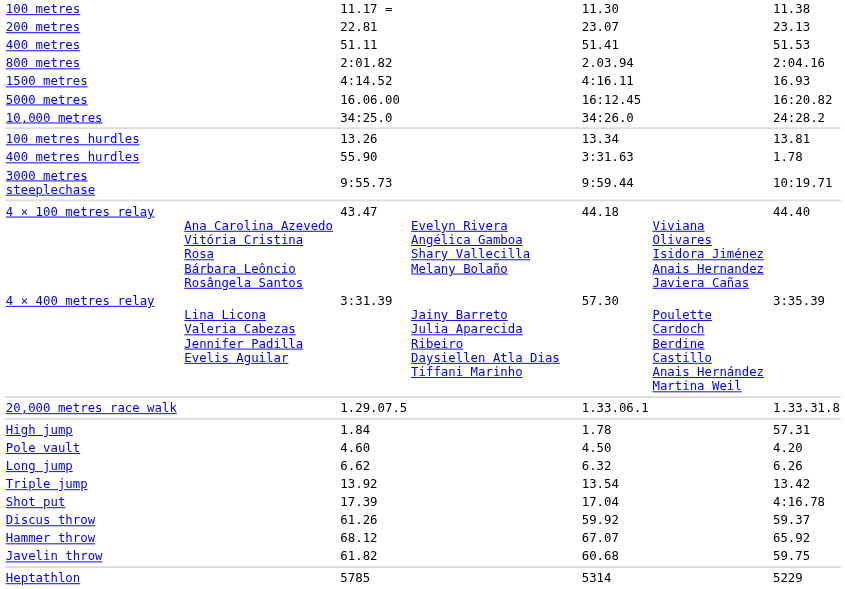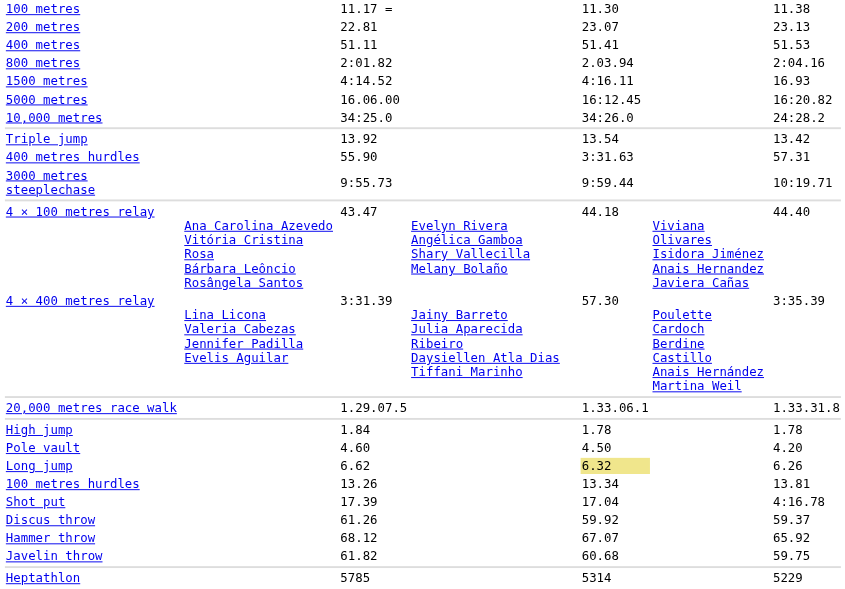 <table>
 <tr>
 <td><a href='#'>100 metres</a></td>
 <td></td>
 <td>11.17 =</td>
 <td></td>
 <td>11.30</td>
 <td></td>
 <td>11.38</td>
 </tr>
 <tr>
 <td><a href='#'>200 metres</a></td>
 <td></td>
 <td>22.81</td>
 <td></td>
 <td>23.07</td>
 <td></td>
 <td>23.13</td>
 </tr>
 <tr>
 <td><a href='#'>400 metres</a></td>
 <td></td>
 <td>51.11 </td>
 <td></td>
 <td>51.41</td>
 <td></td>
 <td>51.53</td>
 </tr>
 <tr>
 <td><a href='#'>800 metres</a></td>
 <td></td>
 <td>2:01.82</td>
 <td></td>
 <td>2.03.94</td>
 <td></td>
 <td>2:04.16</td>
 </tr>
 <tr>
 <td><a href='#'>1500 metres</a></td>
 <td></td>
 <td>4:14.52</td>
 <td></td>
 <td>4:16.11</td>
 <td></td>
 <td>16.93</td>
 </tr>
 <tr>
 <td><a href='#'>5000 metres</a></td>
 <td></td>
 <td>16.06.00</td>
 <td></td>
 <td>16:12.45</td>
 <td></td>
 <td>16:20.82</td>
 </tr>
 <tr>
 <td><a href='#'>10,000 metres</a></td>
 <td></td>
 <td>34:25.0</td>
 <td></td>
 <td>34:26.0</td>
 <td></td>
 <td>24:28.2</td>
 </tr>
 <tr bgcolor=#DDDDDD>
 <td colspan=7></td>
 </tr>
 <tr>
-<td><a href='#'>100 metres hurdles</a></td>
+<td><a href='#'>Triple jump</a></td>
 <td></td>
-<td>13.26</td>
+<td>13.92</td>
 <td></td>
-<td>13.34</td>
+<td>13.54</td>
 <td></td>
-<td>13.81</td>
+<td>13.42</td>
 </tr>
 <tr>
 <td><a href='#'>400 metres hurdles</a></td>
 <td></td>
 <td>55.90</td>
 <td></td>
 <td>3:31.63</td>
 <td></td>
-<td>1.78</td>
+<td>57.31</td>
 </tr>
 <tr>
 <td><a href='#'>3000 metres steeplechase</a></td>
 <td></td>
 <td>9:55.73</td>
 <td></td>
 <td>9:59.44</td>
 <td></td>
 <td>10:19.71</td>
 </tr>
 <tr bgcolor=#DDDDDD>
 <td colspan=7></td>
 </tr>
 <tr valign="top">
 <td><a href='#'>4 × 100 metres relay</a></td>
 <td><br><a href='#'>Ana Carolina Azevedo</a><br><a href='#'>Vitória Cristina Rosa</a><br><a href='#'>Bárbara Leôncio</a><br><a href='#'>Rosângela Santos</a></td>
 <td>43.47</td>
 <td><br><a href='#'>Evelyn Rivera</a><br><a href='#'>Angélica Gamboa</a><br><a href='#'>Shary Vallecilla</a><br><a href='#'>Melany Bolaño</a></td>
 <td>44.18</td>
 <td><br><a href='#'>Viviana Olivares</a><br><a href='#'>Isidora Jiménez</a><br><a href='#'>Anais Hernandez</a><br><a href='#'>Javiera Cañas</a></td>
 <td>44.40</td>
 </tr>
 <tr valign="top">
 <td><a href='#'>4 × 400 metres relay</a></td>
 <td><br><a href='#'>Lina Licona</a><br><a href='#'>Valeria Cabezas</a><br><a href='#'>Jennifer Padilla</a><br><a href='#'>Evelis Aguilar</a></td>
 <td>3:31.39</td>
 <td><br><a href='#'>Jainy Barreto</a><br><a href='#'>Julia Aparecida Ribeiro</a><br><a href='#'>Daysiellen Atla Dias</a><br><a href='#'>Tiffani Marinho</a></td>
 <td>57.30</td>
 <td><br><a href='#'>Poulette Cardoch</a><br><a href='#'>Berdine Castillo</a><br><a href='#'>Anais Hernández</a><br><a href='#'>Martina Weil</a></td>
 <td>3:35.39</td>
 </tr>
 <tr bgcolor=#DDDDDD>
 <td colspan=7></td>
 </tr>
 <tr>
 <td><a href='#'>20,000 metres race walk</a></td>
 <td></td>
 <td>1.29.07.5 </td>
 <td></td>
 <td>1.33.06.1</td>
 <td></td>
 <td>1.33.31.8</td>
 </tr>
 <tr bgcolor=#DDDDDD>
 <td colspan=7></td>
 </tr>
 <tr>
 <td><a href='#'>High jump</a></td>
 <td></td>
 <td>1.84</td>
 <td></td>
 <td>1.78</td>
 <td></td>
-<td>57.31</td>
+<td>1.78</td>
 </tr>
 <tr>
 <td><a href='#'>Pole vault</a></td>
 <td></td>
 <td>4.60</td>
 <td></td>
 <td>4.50</td>
 <td></td>
 <td>4.20</td>
 </tr>
 <tr>
 <td><a href='#'>Long jump</a></td>
 <td></td>
 <td>6.62</td>
 <td></td>
-<td>6.32</td>
+<td style="background: khaki;">6.32</td>
 <td></td>
 <td>6.26</td>
 </tr>
 <tr>
-<td><a href='#'>Triple jump</a></td>
+<td><a href='#'>100 metres hurdles</a></td>
 <td></td>
-<td>13.92</td>
+<td>13.26</td>
 <td></td>
-<td>13.54</td>
+<td>13.34</td>
 <td></td>
-<td>13.42</td>
+<td>13.81</td>
 </tr>
 <tr>
 <td><a href='#'>Shot put</a></td>
 <td></td>
 <td>17.39</td>
 <td></td>
 <td>17.04</td>
 <td></td>
 <td>4:16.78</td>
 </tr>
 <tr>
 <td><a href='#'>Discus throw</a> </td>
 <td></td>
 <td>61.26</td>
 <td></td>
 <td>59.92</td>
 <td></td>
 <td>59.37</td>
 </tr>
 <tr>
 <td><a href='#'>Hammer throw</a></td>
 <td></td>
 <td>68.12</td>
 <td></td>
 <td>67.07</td>
 <td></td>
 <td>65.92</td>
 </tr>
 <tr>
 <td><a href='#'>Javelin throw</a></td>
 <td></td>
 <td>61.82</td>
 <td></td>
 <td>60.68</td>
 <td></td>
 <td>59.75</td>
 </tr>
 <tr bgcolor=#DDDDDD>
 <td colspan=7></td>
 </tr>
 <tr>
 <td><a href='#'>Heptathlon</a></td>
 <td></td>
 <td>5785</td>
 <td></td>
 <td>5314</td>
 <td></td>
 <td>5229</td>
 </tr>
 </table>
